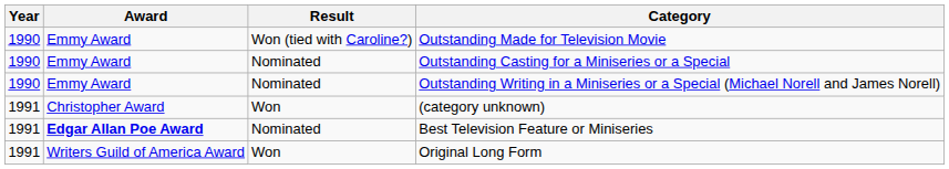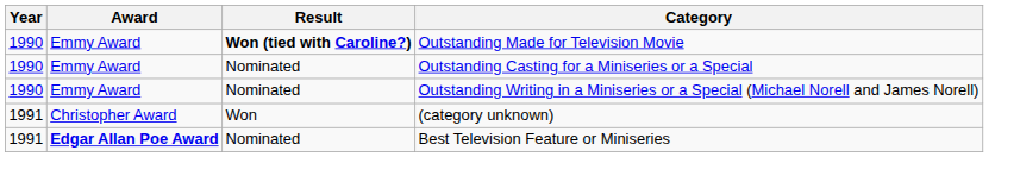 <table class="wikitable">
 <tr>
 <th>Year</th>
 <th>Award</th>
 <th>Result</th>
 <th>Category</th>
 </tr>
 <tr>
 <td><a href='#'>1990</a></td>
 <td><a href='#'>Emmy Award</a></td>
-<td>Won (tied with <a href='#'>Caroline?</a>)</td>
+<td><strong>Won (tied with <a href='#'>Caroline?</a>)</strong></td>
 <td><a href='#'>Outstanding Made for Television Movie</a></td>
 </tr>
 <tr>
 <td><a href='#'>1990</a></td>
 <td><a href='#'>Emmy Award</a></td>
 <td>Nominated</td>
 <td><a href='#'>Outstanding Casting for a Miniseries or a Special</a></td>
 </tr>
 <tr>
 <td><a href='#'>1990</a></td>
 <td><a href='#'>Emmy Award</a></td>
 <td>Nominated</td>
 <td><a href='#'>Outstanding Writing in a Miniseries or a Special</a> (<a href='#'>Michael Norell</a> and James Norell)</td>
 </tr>
 <tr>
 <td>1991</td>
 <td><a href='#'>Christopher Award</a></td>
 <td>Won</td>
 <td>(category unknown)</td>
 </tr>
 <tr>
 <td>1991</td>
 <td><strong><a href='#'>Edgar Allan Poe Award</a></strong></td>
 <td>Nominated</td>
 <td>Best Television Feature or Miniseries</td>
 </tr>
-<tr>
-<td>1991</td>
-<td><a href='#'>Writers Guild of America Award</a></td>
-<td>Won</td>
-<td>Original Long Form</td>
-</tr>
 </table>
